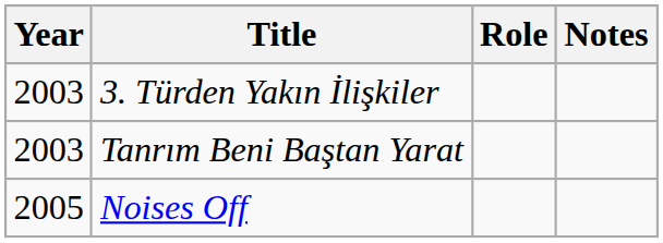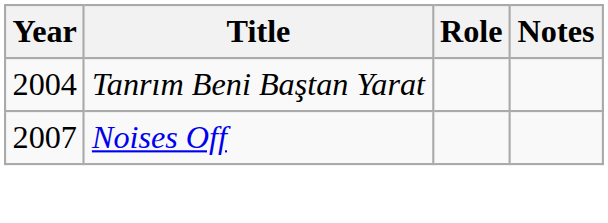 <table class="wikitable plainrowheaders sortable" style="margin-right: 0; font-size: 95%;">
 <tr>
 <th>Year</th>
 <th>Title</th>
 <th>Role</th>
 <th>Notes</th>
 </tr>
 <tr>
-<td>2003</td>
-<td><em>3. Türden Yakın İlişkiler</em></td>
-<td></td>
-<td></td>
-</tr>
-<tr>
-<td>2003</td>
+<td>2004</td>
 <td><em>Tanrım Beni Baştan Yarat</em></td>
 <td></td>
 <td></td>
 </tr>
 <tr>
-<td>2005</td>
+<td>2007</td>
 <td><em><a href='#'>Noises Off</a></em></td>
 <td></td>
 <td></td>
 </tr>
 </table>
